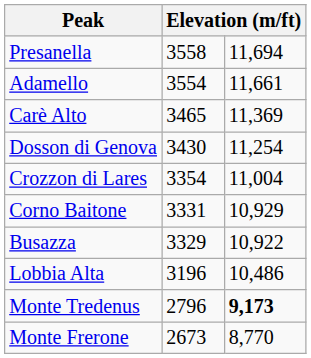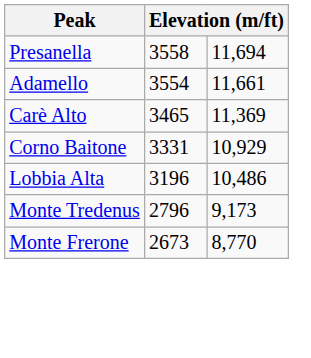 <table class="wikitable">
 <tr>
 <th>Peak</th>
 <th colspan=2>Elevation (m/ft)</th>
 </tr>
 <tr>
 <td><a href='#'>Presanella</a></td>
 <td>3558</td>
 <td>11,694</td>
 </tr>
 <tr>
 <td><a href='#'>Adamello</a></td>
 <td>3554</td>
 <td>11,661</td>
 </tr>
 <tr>
 <td><a href='#'>Carè Alto</a></td>
 <td>3465</td>
 <td>11,369</td>
 </tr>
 <tr>
-<td><a href='#'>Dosson di Genova</a></td>
-<td>3430</td>
-<td>11,254</td>
-</tr>
-<tr>
-<td><a href='#'>Crozzon di Lares</a></td>
-<td>3354</td>
-<td>11,004</td>
-</tr>
-<tr>
 <td><a href='#'>Corno Baitone</a></td>
 <td>3331</td>
 <td>10,929</td>
-</tr>
-<tr>
-<td><a href='#'>Busazza</a></td>
-<td>3329</td>
-<td>10,922</td>
 </tr>
 <tr>
 <td><a href='#'>Lobbia Alta</a></td>
 <td>3196</td>
 <td>10,486</td>
 </tr>
 <tr>
 <td><a href='#'>Monte Tredenus</a></td>
 <td>2796</td>
-<td><strong>9,173</strong></td>
+<td>9,173</td>
 </tr>
 <tr>
 <td><a href='#'>Monte Frerone</a></td>
 <td>2673</td>
 <td>8,770</td>
 </tr>
 </table>
